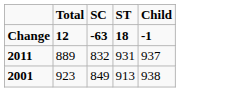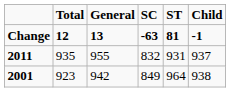 <table class="wikitable">
 <tr>
 <td></td>
 <td><strong>Total</strong></td>
+<td><strong>General</strong></td>
 <td><strong>SC</strong></td>
 <td><strong>ST</strong></td>
 <td><strong>Child</strong></td>
 </tr>
 <tr>
 <td><strong>Change</strong></td>
 <td><strong>12</strong></td>
+<td><strong>13</strong></td>
 <td><strong>-63</strong></td>
-<td><strong>18</strong></td>
+<td><strong>81</strong></td>
 <td><strong>-1</strong></td>
 </tr>
 <tr>
 <td><strong>2011</strong></td>
-<td>889</td>
+<td>935</td>
+<td>955</td>
 <td>832</td>
 <td>931</td>
 <td>937</td>
 </tr>
 <tr>
 <td><strong>2001</strong></td>
 <td>923</td>
+<td>942</td>
 <td>849</td>
-<td>913</td>
+<td>964</td>
 <td>938</td>
 </tr>
 </table>
